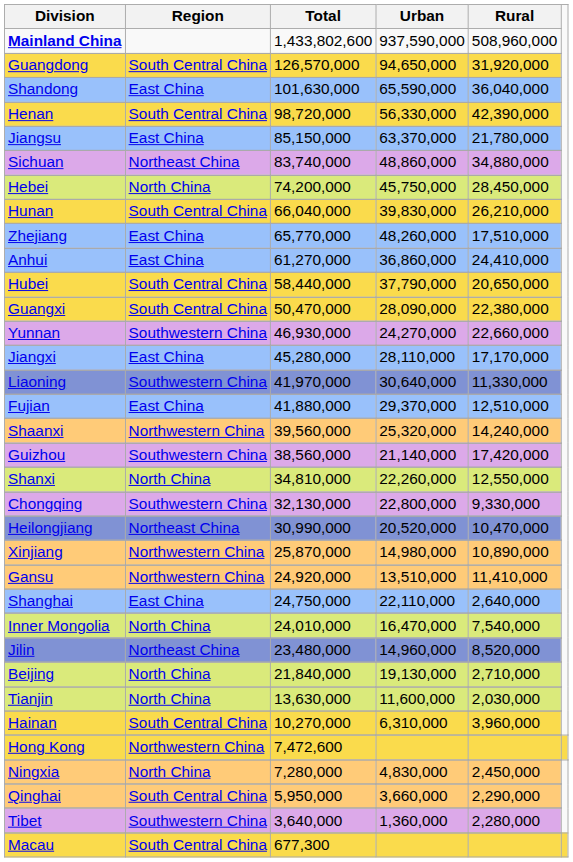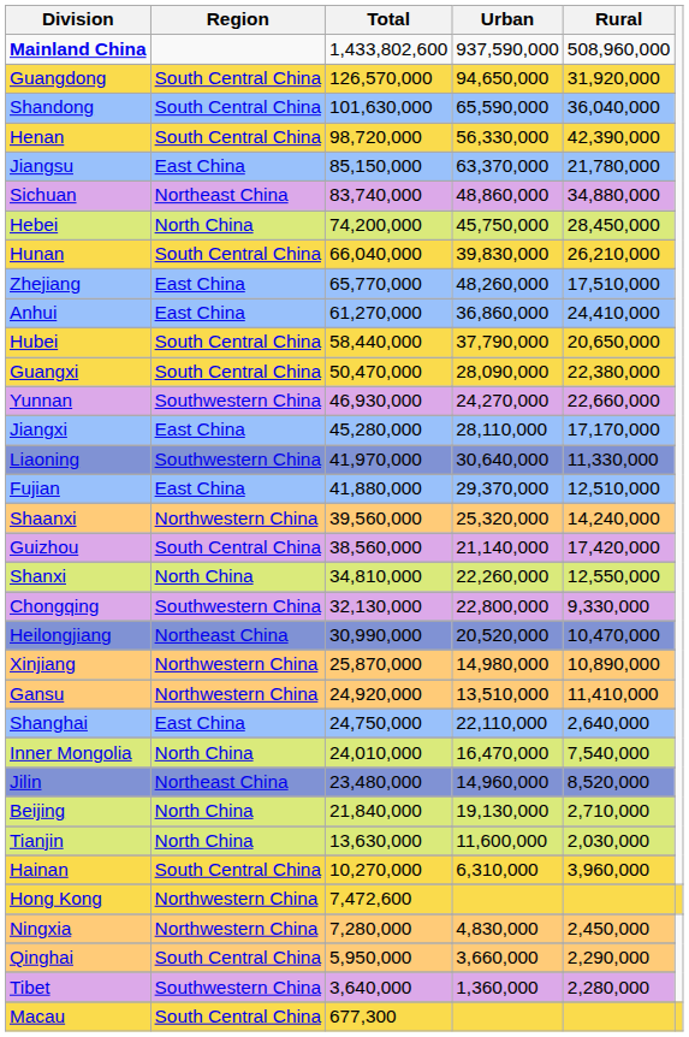 <table class="sortable wikitable sticky-header static-row-numbers col1left" >
 <tr>
 <th>Division</th>
 <th>Region</th>
 <th>Total</th>
 <th>Urban</th>
 <th>Rural</th>
 </tr>
 <tr>
 <td><strong><a href='#'>Mainland China</a></strong></td>
 <td></td>
 <td>1,433,802,600</td>
 <td>937,590,000</td>
 <td>508,960,000</td>
 </tr>
 <tr>
 </tr>
 <tr style="background-color: #fadb4c;">
 <td><a href='#'>Guangdong</a></td>
 <td><a href='#'>South Central China</a></td>
 <td>126,570,000</td>
 <td>94,650,000</td>
 <td>31,920,000</td>
 </tr>
 <tr>
 </tr>
 <tr style="background-color: #99c1fb;">
 <td><a href='#'>Shandong</a></td>
-<td><a href='#'>East China</a></td>
+<td><a href='#'>South Central China</a></td>
 <td>101,630,000</td>
 <td>65,590,000</td>
 <td>36,040,000</td>
 </tr>
 <tr>
 </tr>
 <tr style="background-color: #fadb4c;">
 <td><a href='#'>Henan</a></td>
 <td><a href='#'>South Central China</a></td>
 <td>98,720,000</td>
 <td>56,330,000</td>
 <td>42,390,000</td>
 </tr>
 <tr>
 </tr>
 <tr style="background-color: #99c1fb;">
 <td><a href='#'>Jiangsu</a></td>
 <td><a href='#'>East China</a></td>
 <td>85,150,000</td>
 <td>63,370,000</td>
 <td>21,780,000</td>
 </tr>
 <tr>
 </tr>
 <tr style="background-color: #dca9e9;">
 <td><a href='#'>Sichuan</a></td>
 <td><a href='#'>Northeast China</a></td>
 <td>83,740,000</td>
 <td>48,860,000</td>
 <td>34,880,000</td>
 </tr>
 <tr>
 </tr>
 <tr style="background-color: #daea7b;">
 <td><a href='#'>Hebei</a></td>
 <td><a href='#'>North China</a></td>
 <td>74,200,000</td>
 <td>45,750,000</td>
 <td>28,450,000</td>
 </tr>
 <tr>
 </tr>
 <tr style="background-color: #fadb4c;">
 <td><a href='#'>Hunan</a></td>
 <td><a href='#'>South Central China</a></td>
 <td>66,040,000</td>
 <td>39,830,000</td>
 <td>26,210,000</td>
 </tr>
 <tr>
 </tr>
 <tr style="background-color: #99c1fb;">
 <td><a href='#'>Zhejiang</a></td>
 <td><a href='#'>East China</a></td>
 <td>65,770,000</td>
 <td>48,260,000</td>
 <td>17,510,000</td>
 </tr>
 <tr>
 </tr>
 <tr style="background-color: #99c1fb;">
 <td><a href='#'>Anhui</a></td>
 <td><a href='#'>East China</a></td>
 <td>61,270,000</td>
 <td>36,860,000</td>
 <td>24,410,000</td>
 </tr>
 <tr>
 </tr>
 <tr style="background-color: #fadb4c;">
 <td><a href='#'>Hubei</a></td>
 <td><a href='#'>South Central China</a></td>
 <td>58,440,000</td>
 <td>37,790,000</td>
 <td>20,650,000</td>
 </tr>
 <tr>
 </tr>
 <tr style="background-color: #fadb4c;">
 <td><a href='#'>Guangxi</a></td>
 <td><a href='#'>South Central China</a></td>
 <td>50,470,000</td>
 <td>28,090,000</td>
 <td>22,380,000</td>
 </tr>
 <tr>
 </tr>
 <tr style="background-color: #dca9e9;">
 <td><a href='#'>Yunnan</a></td>
 <td><a href='#'>Southwestern China</a></td>
 <td>46,930,000</td>
 <td>24,270,000</td>
 <td>22,660,000</td>
 </tr>
 <tr>
 </tr>
 <tr style="background-color: #99c1fb;">
 <td><a href='#'>Jiangxi</a></td>
 <td><a href='#'>East China</a></td>
 <td>45,280,000</td>
 <td>28,110,000</td>
 <td>17,170,000</td>
 </tr>
 <tr>
 </tr>
 <tr style="background-color: #8092d4;">
 <td><a href='#'>Liaoning</a></td>
 <td><a href='#'>Southwestern China</a></td>
 <td>41,970,000</td>
 <td>30,640,000</td>
 <td>11,330,000</td>
 </tr>
 <tr>
 </tr>
 <tr style="background-color: #99c1fb;">
 <td><a href='#'>Fujian</a></td>
 <td><a href='#'>East China</a></td>
 <td>41,880,000</td>
 <td>29,370,000</td>
 <td>12,510,000</td>
 </tr>
 <tr>
 </tr>
 <tr style="background-color: #ffcb78;">
 <td><a href='#'>Shaanxi</a></td>
 <td><a href='#'>Northwestern China</a></td>
 <td>39,560,000</td>
 <td>25,320,000</td>
 <td>14,240,000</td>
 </tr>
 <tr>
 </tr>
 <tr style="background-color: #dca9e9;">
 <td><a href='#'>Guizhou</a></td>
-<td><a href='#'>Southwestern China</a></td>
+<td><a href='#'>South Central China</a></td>
 <td>38,560,000</td>
 <td>21,140,000</td>
 <td>17,420,000</td>
 </tr>
 <tr>
 </tr>
 <tr style="background-color: #daea7b;">
 <td><a href='#'>Shanxi</a></td>
 <td><a href='#'>North China</a></td>
 <td>34,810,000</td>
 <td>22,260,000</td>
 <td>12,550,000</td>
 </tr>
 <tr>
 </tr>
 <tr style="background-color: #dca9e9;">
 <td><a href='#'>Chongqing</a></td>
 <td><a href='#'>Southwestern China</a></td>
 <td>32,130,000</td>
 <td>22,800,000</td>
 <td>9,330,000</td>
 </tr>
 <tr>
 </tr>
 <tr style="background-color: #8092d4;">
 <td><a href='#'>Heilongjiang</a></td>
 <td><a href='#'>Northeast China</a></td>
 <td>30,990,000</td>
 <td>20,520,000</td>
 <td>10,470,000</td>
 </tr>
 <tr>
 </tr>
 <tr style="background-color: #ffcb78;">
 <td><a href='#'>Xinjiang</a></td>
 <td><a href='#'>Northwestern China</a></td>
 <td>25,870,000</td>
 <td>14,980,000</td>
 <td>10,890,000</td>
 </tr>
 <tr>
 </tr>
 <tr style="background-color: #ffcb78;">
 <td><a href='#'>Gansu</a></td>
 <td><a href='#'>Northwestern China</a></td>
 <td>24,920,000</td>
 <td>13,510,000</td>
 <td>11,410,000</td>
 </tr>
 <tr>
 </tr>
 <tr style="background-color: #99c1fb;">
 <td><a href='#'>Shanghai</a></td>
 <td><a href='#'>East China</a></td>
 <td>24,750,000</td>
 <td>22,110,000</td>
 <td>2,640,000</td>
 </tr>
 <tr>
 </tr>
 <tr style="background-color: #daea7b;">
 <td><a href='#'>Inner Mongolia</a></td>
 <td><a href='#'>North China</a></td>
 <td>24,010,000</td>
 <td>16,470,000</td>
 <td>7,540,000</td>
 </tr>
 <tr>
 </tr>
 <tr style="background-color: #8092d4;">
 <td><a href='#'>Jilin</a></td>
 <td><a href='#'>Northeast China</a></td>
 <td>23,480,000</td>
 <td>14,960,000</td>
 <td>8,520,000</td>
 </tr>
 <tr>
 </tr>
 <tr style="background-color: #daea7b;">
 <td><a href='#'>Beijing</a></td>
 <td><a href='#'>North China</a></td>
 <td>21,840,000</td>
 <td>19,130,000</td>
 <td>2,710,000</td>
 </tr>
 <tr>
 </tr>
 <tr style="background-color: #daea7b;">
 <td><a href='#'>Tianjin</a></td>
 <td><a href='#'>North China</a></td>
 <td>13,630,000</td>
 <td>11,600,000</td>
 <td>2,030,000</td>
 </tr>
 <tr>
 </tr>
 <tr style="background-color: #fadb4c;">
 <td><a href='#'>Hainan</a></td>
 <td><a href='#'>South Central China</a></td>
 <td>10,270,000</td>
 <td>6,310,000</td>
 <td>3,960,000</td>
 </tr>
 <tr>
 </tr>
 <tr style="background-color: #fadb4c;">
 <td><a href='#'>Hong Kong</a></td>
 <td><a href='#'>Northwestern China</a></td>
 <td>7,472,600</td>
 <td></td>
 <td></td>
 <td></td>
 </tr>
 <tr>
 </tr>
 <tr style="background-color: #ffcb78;">
 <td><a href='#'>Ningxia</a></td>
-<td><a href='#'>North China</a></td>
+<td><a href='#'>Northwestern China</a></td>
 <td>7,280,000</td>
 <td>4,830,000</td>
 <td>2,450,000</td>
 </tr>
 <tr>
 </tr>
 <tr style="background-color: #ffcb78;">
 <td><a href='#'>Qinghai</a></td>
 <td><a href='#'>South Central China</a></td>
 <td>5,950,000</td>
 <td>3,660,000</td>
 <td>2,290,000</td>
 </tr>
 <tr>
 </tr>
 <tr style="background-color: #dca9e9;">
 <td><a href='#'>Tibet</a></td>
 <td><a href='#'>Southwestern China</a></td>
 <td>3,640,000</td>
 <td>1,360,000</td>
 <td>2,280,000</td>
 </tr>
 <tr>
 </tr>
 <tr style="background-color: #fadb4c;">
 <td><a href='#'>Macau</a></td>
 <td><a href='#'>South Central China</a></td>
 <td>677,300</td>
 <td></td>
 <td></td>
 <td></td>
 </tr>
 </table>
